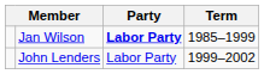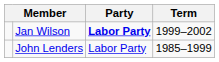 <table class="wikitable">
 <tr>
 <th colspan="2">Member</th>
 <th>Party</th>
 <th>Term</th>
 </tr>
 <tr>
 <td> </td>
 <td><a href='#'>Jan Wilson</a></td>
 <td><strong><a href='#'>Labor Party</a></strong></td>
-<td>1985–1999</td>
+<td>1999–2002</td>
 </tr>
 <tr>
 <td> </td>
 <td><a href='#'>John Lenders</a></td>
 <td><a href='#'>Labor Party</a></td>
-<td>1999–2002</td>
+<td>1985–1999</td>
 </tr>
 </table>
